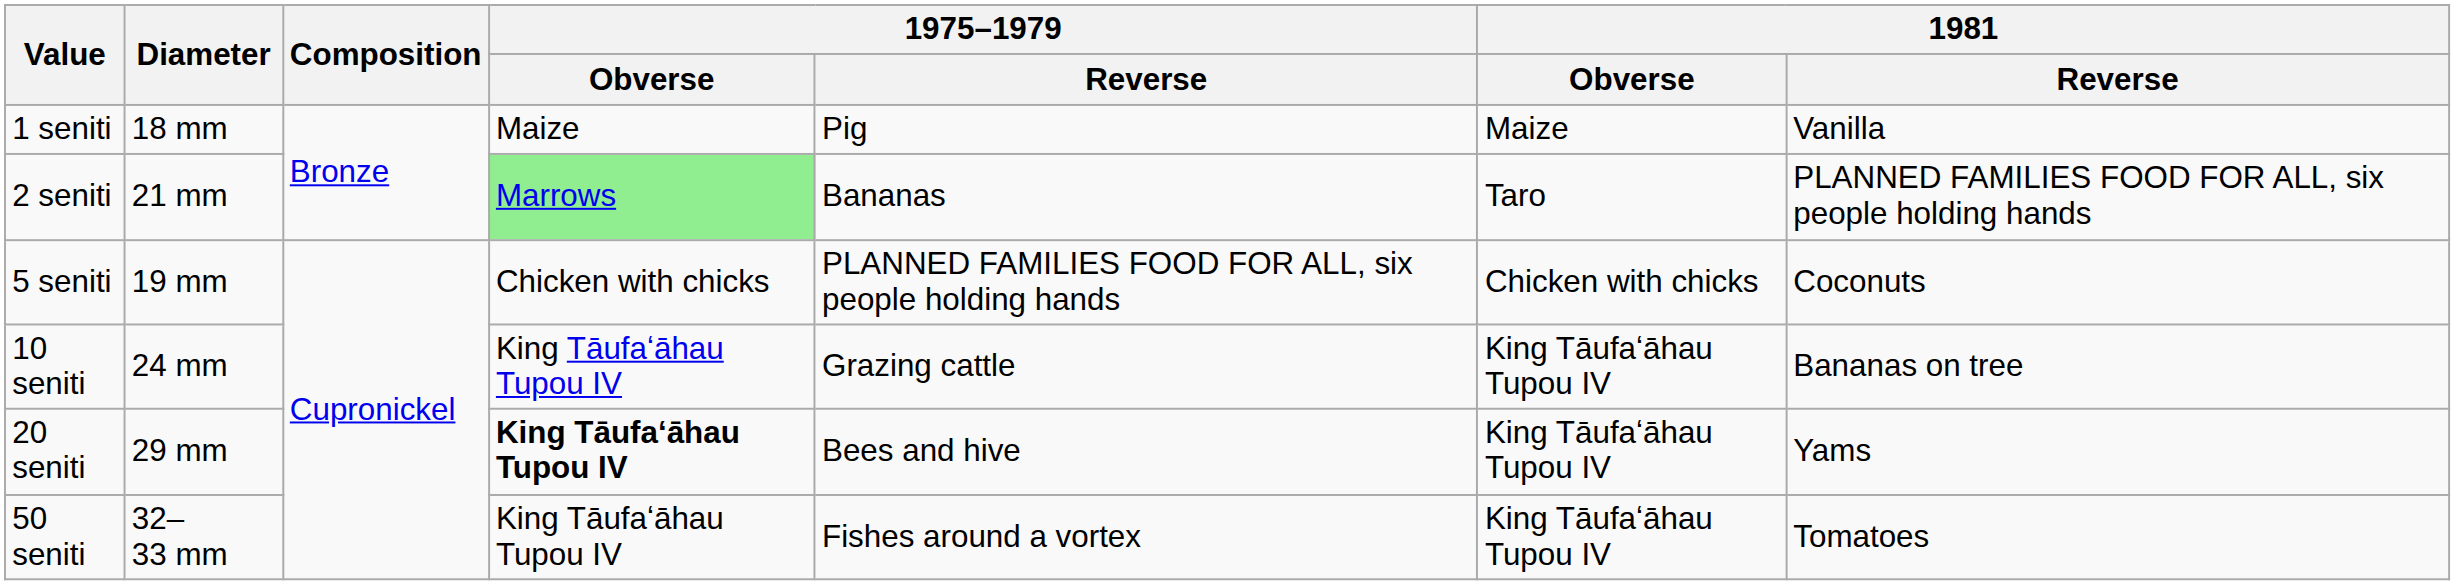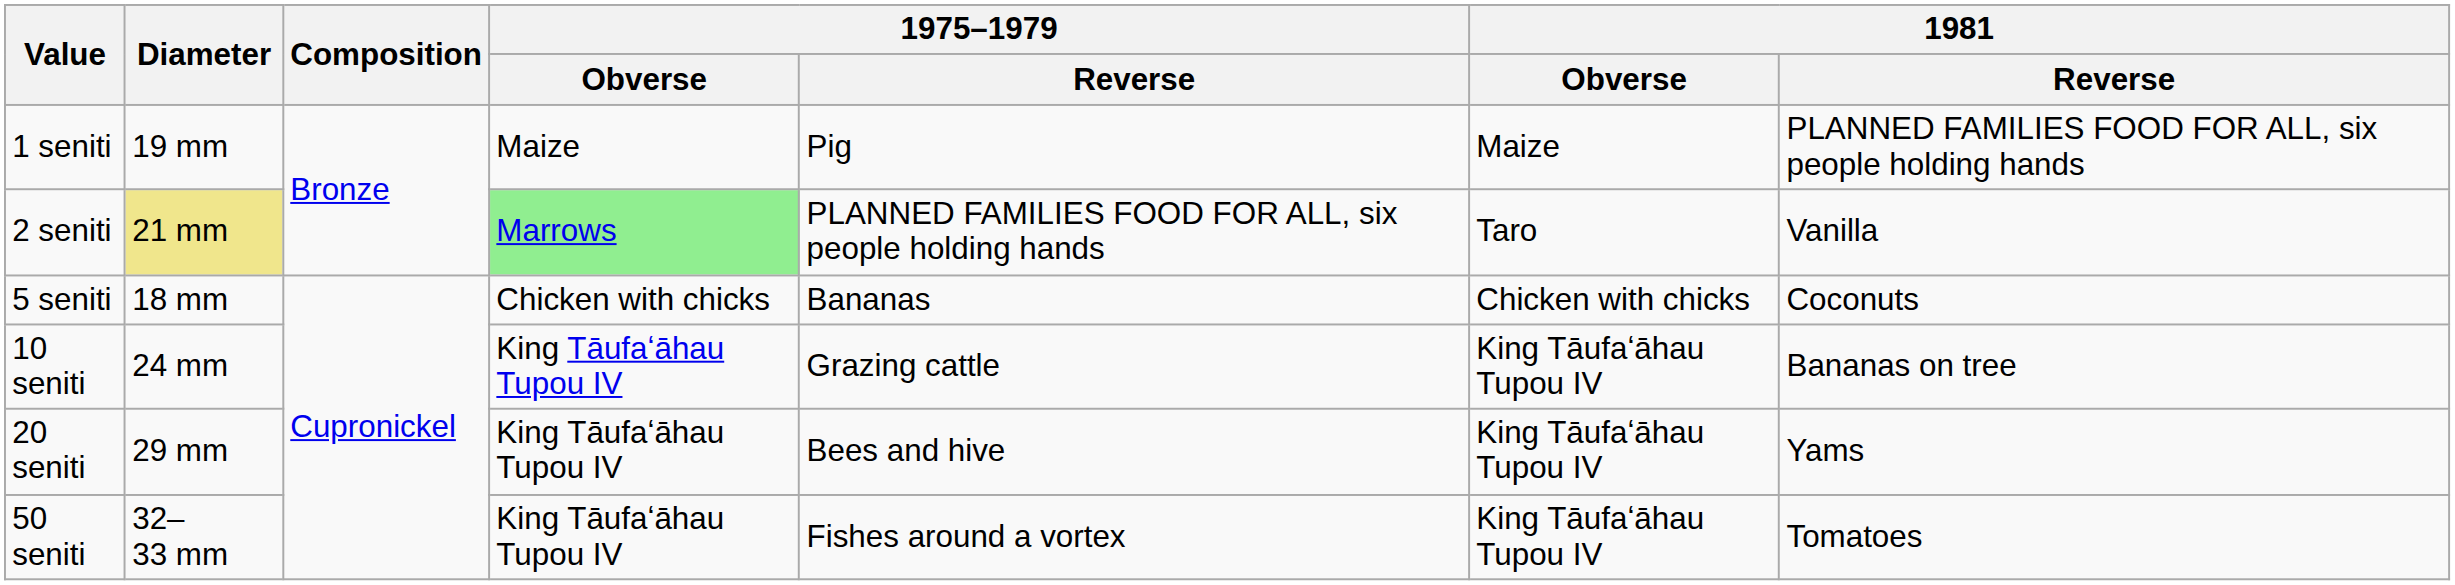 <table class="wikitable">
 <tr>
 <th rowspan="2">Value</th>
 <th rowspan="2">Diameter</th>
 <th rowspan="2">Composition</th>
 <th colspan="2">1975–1979</th>
 <th colspan="2">1981</th>
 </tr>
 <tr>
 <th>Obverse</th>
 <th>Reverse</th>
 <th>Obverse</th>
 <th>Reverse</th>
 </tr>
 <tr>
 <td>1 seniti</td>
-<td>18 mm</td>
+<td>19 mm</td>
 <td rowspan="2"><a href='#'>Bronze</a></td>
 <td>Maize</td>
 <td>Pig</td>
 <td>Maize</td>
+<td>PLANNED FAMILIES FOOD FOR ALL, six people holding hands</td>
+</tr>
+<tr>
+<td>2 seniti</td>
+<td style="background: khaki;">21 mm</td>
+<td style="background: lightgreen;"><a href='#'>Marrows</a></td>
+<td>PLANNED FAMILIES FOOD FOR ALL, six people holding hands</td>
+<td>Taro</td>
 <td>Vanilla</td>
 </tr>
 <tr>
-<td>2 seniti</td>
-<td>21 mm</td>
-<td style="background: lightgreen;"><a href='#'>Marrows</a></td>
-<td>Bananas</td>
-<td>Taro</td>
-<td>PLANNED FAMILIES FOOD FOR ALL, six people holding hands</td>
-</tr>
-<tr>
 <td>5 seniti</td>
-<td>19 mm</td>
+<td>18 mm</td>
 <td rowspan="4"><a href='#'>Cupronickel</a></td>
 <td>Chicken with chicks</td>
-<td>PLANNED FAMILIES FOOD FOR ALL, six people holding hands</td>
+<td>Bananas</td>
 <td>Chicken with chicks</td>
 <td>Coconuts</td>
 </tr>
 <tr>
 <td>10 seniti</td>
 <td>24 mm</td>
 <td>King <a href='#'>Tāufaʻāhau Tupou IV</a></td>
 <td>Grazing cattle</td>
 <td>King Tāufaʻāhau Tupou IV</td>
 <td>Bananas on tree</td>
 </tr>
 <tr>
 <td>20 seniti</td>
 <td>29 mm</td>
-<td><strong>King Tāufaʻāhau Tupou IV</strong></td>
+<td>King Tāufaʻāhau Tupou IV</td>
 <td>Bees and hive</td>
 <td>King Tāufaʻāhau Tupou IV</td>
 <td>Yams</td>
 </tr>
 <tr>
 <td>50 seniti</td>
 <td>32–33 mm</td>
 <td>King Tāufaʻāhau Tupou IV</td>
 <td>Fishes around a vortex</td>
 <td>King Tāufaʻāhau Tupou IV</td>
 <td>Tomatoes</td>
 </tr>
 </table>
